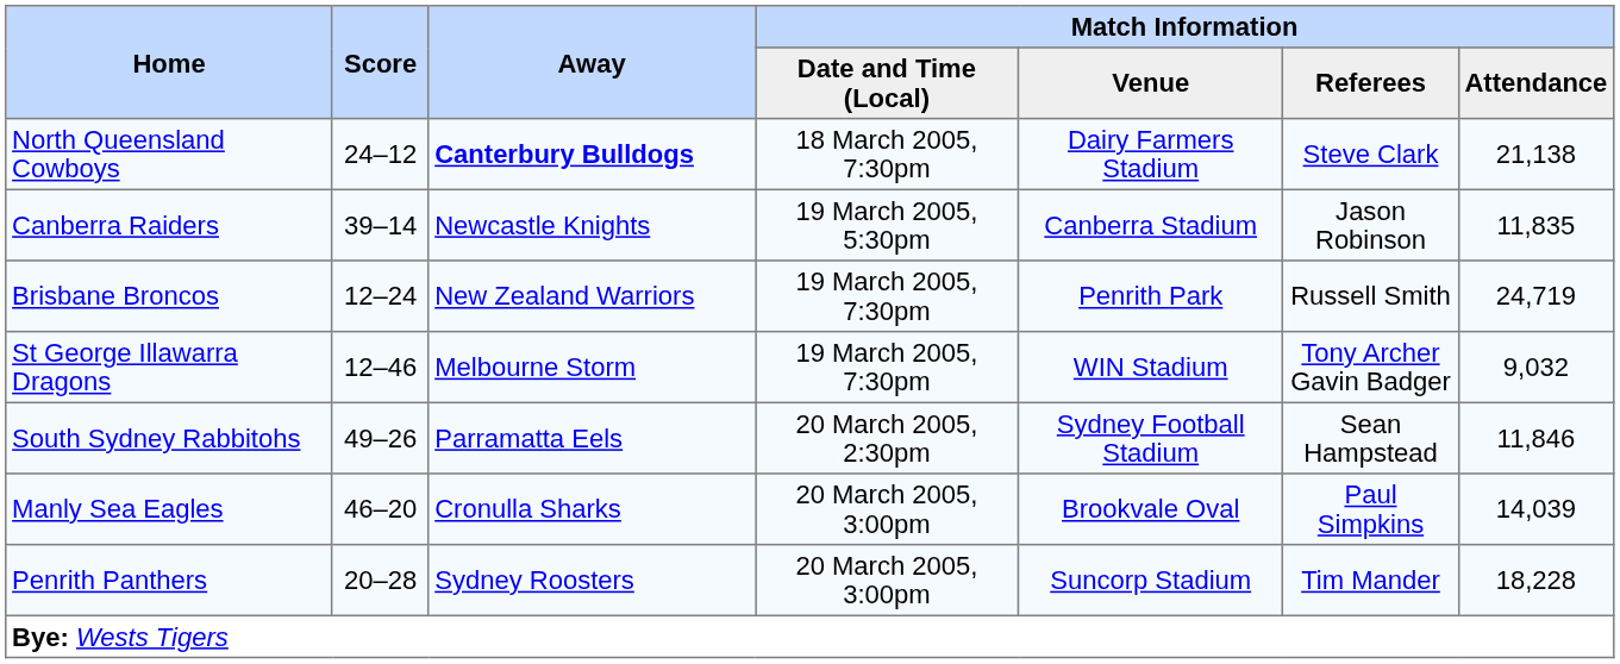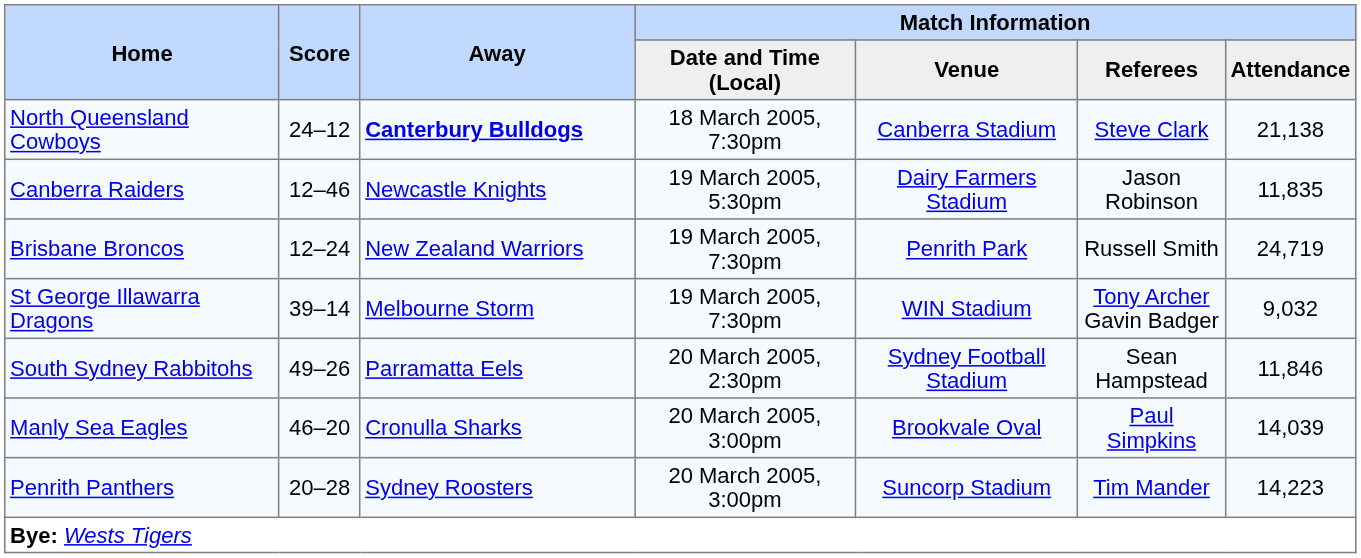 <table border="1" cellpadding="3" cellspacing="0" style="border-collapse:collapse; font-size:90%; width:100%;">
 <tr style="background:#c1d8ff;">
 <th rowspan=2 style="width:21%;">Home</th>
 <th rowspan=2 style="width:6%;">Score</th>
 <th rowspan=2 style="width:21%;">Away</th>
 <th colspan=6>Match Information</th>
 </tr>
 <tr style="background:#efefef;">
 <th width=17%>Date and Time (Local)</th>
 <th width=17%>Venue</th>
 <th width=11%>Referees</th>
 <th width=7%>Attendance</th>
 </tr>
 <tr style="text-align:center; background:#f5faff;">
 <td align=left> <a href='#'>North Queensland Cowboys</a></td>
 <td>24–12</td>
 <td align=left><strong> <a href='#'>Canterbury Bulldogs</a></strong></td>
 <td>18 March 2005, 7:30pm</td>
-<td><a href='#'>Dairy Farmers Stadium</a></td>
+<td><a href='#'>Canberra Stadium</a></td>
 <td><a href='#'>Steve Clark</a></td>
 <td>21,138</td>
 </tr>
 <tr style="text-align:center; background:#f5faff;">
 <td align=left> <a href='#'>Canberra Raiders</a></td>
-<td>39–14</td>
+<td>12–46</td>
 <td align=left> <a href='#'>Newcastle Knights</a></td>
 <td>19 March 2005, 5:30pm</td>
-<td><a href='#'>Canberra Stadium</a></td>
+<td><a href='#'>Dairy Farmers Stadium</a></td>
 <td>Jason Robinson</td>
 <td>11,835</td>
 </tr>
 <tr style="text-align:center; background:#f5faff;">
 <td align=left> <a href='#'>Brisbane Broncos</a></td>
 <td>12–24</td>
 <td align=left> <a href='#'>New Zealand Warriors</a></td>
 <td>19 March 2005, 7:30pm</td>
 <td><a href='#'>Penrith Park</a></td>
 <td>Russell Smith</td>
 <td>24,719</td>
 </tr>
 <tr style="text-align:center; background:#f5faff;">
 <td align=left> <a href='#'>St George Illawarra Dragons</a></td>
-<td>12–46</td>
+<td>39–14</td>
 <td align=left> <a href='#'>Melbourne Storm</a></td>
 <td>19 March 2005, 7:30pm</td>
 <td><a href='#'>WIN Stadium</a></td>
 <td><a href='#'>Tony Archer</a><br>Gavin Badger</td>
 <td>9,032</td>
 </tr>
 <tr style="text-align:center; background:#f5faff;">
 <td align=left> <a href='#'>South Sydney Rabbitohs</a></td>
 <td>49–26</td>
 <td align=left> <a href='#'>Parramatta Eels</a></td>
 <td>20 March 2005, 2:30pm</td>
 <td><a href='#'>Sydney Football Stadium</a></td>
 <td>Sean Hampstead</td>
 <td>11,846</td>
 </tr>
 <tr style="text-align:center; background:#f5faff;">
 <td align=left> <a href='#'>Manly Sea Eagles</a></td>
 <td>46–20</td>
 <td align=left> <a href='#'>Cronulla Sharks</a></td>
 <td>20 March 2005, 3:00pm</td>
 <td><a href='#'>Brookvale Oval</a></td>
 <td><a href='#'>Paul Simpkins</a></td>
 <td>14,039</td>
 </tr>
 <tr style="text-align:center; background:#f5faff;">
 <td align=left> <a href='#'>Penrith Panthers</a></td>
 <td>20–28</td>
 <td align=left> <a href='#'>Sydney Roosters</a></td>
 <td>20 March 2005, 3:00pm</td>
 <td><a href='#'>Suncorp Stadium</a></td>
 <td><a href='#'>Tim Mander</a></td>
-<td>18,228</td>
+<td>14,223</td>
 </tr>
 <tr>
 <td colspan=7 style="text-align:left;"><strong>Bye:</strong>  <em><a href='#'>Wests Tigers</a></em></td>
 </tr>
 </table>
